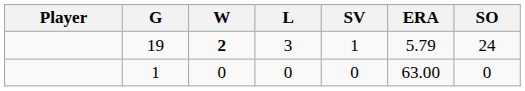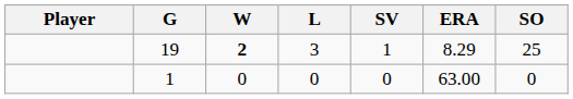 <table class="wikitable sortable">
 <tr>
 <th bgcolor="#DDDDFF" width="16%">Player</th>
 <th bgcolor="#DDDDFF" width="9%">G</th>
 <th bgcolor="#DDDDFF" width="9%">W</th>
 <th bgcolor="#DDDDFF" width="9%">L</th>
 <th bgcolor="#DDDDFF" width="9%">SV</th>
 <th bgcolor="#DDDDFF" width="9%">ERA</th>
 <th bgcolor="#DDDDFF" width="9%">SO</th>
 </tr>
 <tr align="center">
 <td></td>
 <td>19</td>
 <td><strong>2</strong></td>
 <td>3</td>
 <td>1</td>
-<td>5.79</td>
-<td>24</td>
+<td>8.29</td>
+<td>25</td>
 </tr>
 <tr align="center">
 <td></td>
 <td>1</td>
 <td>0</td>
 <td>0</td>
 <td>0</td>
 <td>63.00</td>
 <td>0</td>
 </tr>
 </table>
